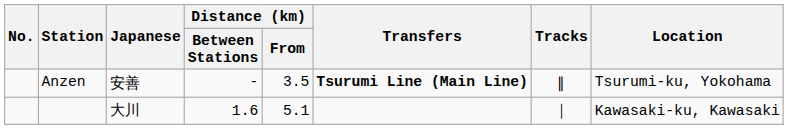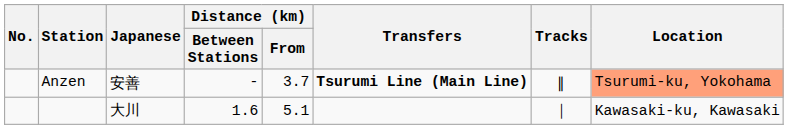 <table class="wikitable">
 <tr>
 <th rowspan="2">No.</th>
 <th rowspan="2">Station</th>
 <th rowspan="2">Japanese</th>
 <th colspan="2">Distance (km)</th>
 <th rowspan="2">Transfers</th>
 <th rowspan="2">Tracks</th>
 <th rowspan="2">Location</th>
 </tr>
 <tr>
 <th style="width:2.5em;">Between<br>Stations</th>
 <th style="width:3em;">From<br></th>
 </tr>
 <tr>
 <td></td>
 <td>Anzen</td>
 <td>安善</td>
 <td style="text-align:right;">-</td>
-<td style="text-align:right;">3.5</td>
+<td style="text-align:right;">3.7</td>
 <td><strong> Tsurumi Line (Main Line)</strong></td>
 <td style="text-align:center;">∥</td>
-<td>Tsurumi-ku, Yokohama</td>
+<td style="background: lightsalmon;">Tsurumi-ku, Yokohama</td>
 </tr>
 <tr>
 <td></td>
 <td></td>
 <td>大川</td>
 <td style="text-align:right; ">1.6</td>
 <td style="text-align:right; ">5.1</td>
 <td> </td>
 <td style=" text-align:center;">｜</td>
 <td>Kawasaki-ku, Kawasaki</td>
 </tr>
 </table>
